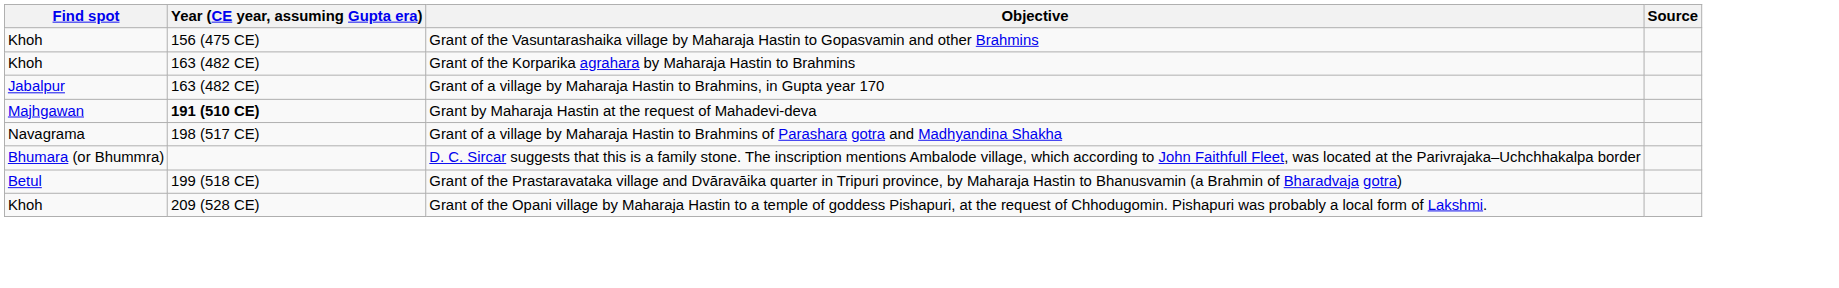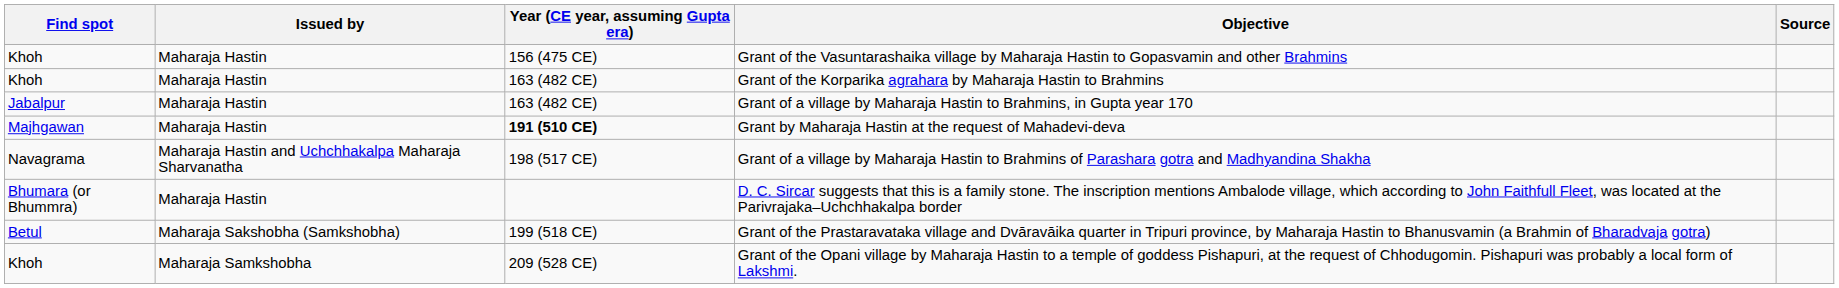 <table class="wikitable">
 <tr>
 <th><a href='#'>Find spot</a></th>
+<th>Issued by</th>
 <th>Year (<a href='#'>CE</a> year, assuming <a href='#'>Gupta era</a>)</th>
 <th>Objective</th>
 <th>Source</th>
 </tr>
 <tr>
 <td>Khoh</td>
+<td>Maharaja Hastin</td>
 <td>156 (475 CE)</td>
 <td>Grant of the Vasuntarashaika village by Maharaja Hastin to Gopasvamin and other <a href='#'>Brahmins</a></td>
 <td></td>
 </tr>
 <tr>
 <td>Khoh</td>
+<td>Maharaja Hastin</td>
 <td>163 (482 CE)</td>
 <td>Grant of the Korparika <a href='#'>agrahara</a> by Maharaja Hastin to Brahmins</td>
 <td></td>
 </tr>
 <tr>
 <td><a href='#'>Jabalpur</a></td>
+<td>Maharaja Hastin</td>
 <td>163 (482 CE)</td>
 <td>Grant of a village by Maharaja Hastin to Brahmins, in Gupta year 170</td>
 <td></td>
 </tr>
 <tr>
 <td><a href='#'>Majhgawan</a></td>
+<td>Maharaja Hastin</td>
 <td><strong>191 (510 CE)</strong></td>
 <td>Grant by Maharaja Hastin at the request of Mahadevi-deva</td>
 <td></td>
 </tr>
 <tr>
 <td>Navagrama</td>
+<td>Maharaja Hastin and <a href='#'>Uchchhakalpa</a> Maharaja Sharvanatha</td>
 <td>198 (517 CE)</td>
 <td>Grant of a village by Maharaja Hastin to Brahmins of <a href='#'>Parashara</a> <a href='#'>gotra</a> and <a href='#'>Madhyandina Shakha</a></td>
 <td></td>
 </tr>
 <tr>
 <td><a href='#'>Bhumara</a> (or Bhummra)</td>
+<td>Maharaja Hastin</td>
 <td></td>
 <td><a href='#'>D. C. Sircar</a> suggests that this is a family stone. The inscription mentions Ambalode village, which according to <a href='#'>John Faithfull Fleet</a>, was located at the Parivrajaka–Uchchhakalpa border</td>
 <td></td>
 </tr>
 <tr>
 <td><a href='#'>Betul</a></td>
+<td>Maharaja Sakshobha (Samkshobha)</td>
 <td>199 (518 CE)</td>
 <td>Grant of the Prastaravataka village and Dvāravāika quarter in Tripuri province, by Maharaja Hastin to Bhanusvamin (a Brahmin of <a href='#'>Bharadvaja</a> <a href='#'>gotra</a>)</td>
 <td></td>
 </tr>
 <tr>
 <td>Khoh</td>
+<td>Maharaja Samkshobha</td>
 <td>209 (528 CE)</td>
 <td>Grant of the Opani village by Maharaja Hastin to a temple of goddess Pishapuri, at the request of Chhodugomin. Pishapuri was probably a local form of <a href='#'>Lakshmi</a>.</td>
 <td></td>
 </tr>
 </table>
